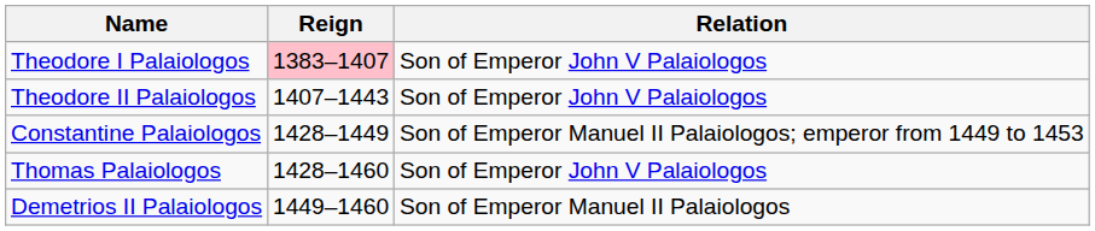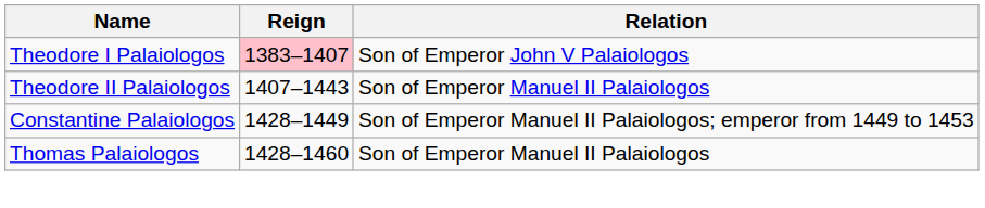 <table class="wikitable">
 <tr>
 <th>Name</th>
 <th>Reign</th>
 <th>Relation</th>
 </tr>
 <tr>
 <td><a href='#'>Theodore I Palaiologos</a></td>
 <td style="background: pink;">1383–1407</td>
 <td>Son of Emperor <a href='#'>John V Palaiologos</a></td>
 </tr>
 <tr>
 <td><a href='#'>Theodore II Palaiologos</a></td>
 <td>1407–1443</td>
-<td>Son of Emperor <a href='#'>John V Palaiologos</a></td>
+<td>Son of Emperor <a href='#'>Manuel II Palaiologos</a></td>
 </tr>
 <tr>
 <td><a href='#'>Constantine Palaiologos</a></td>
 <td>1428–1449</td>
 <td>Son of Emperor Manuel II Palaiologos; emperor from 1449 to 1453</td>
 </tr>
 <tr>
 <td><a href='#'>Thomas Palaiologos</a></td>
 <td>1428–1460</td>
-<td>Son of Emperor <a href='#'>John V Palaiologos</a></td>
-</tr>
-<tr>
-<td><a href='#'>Demetrios II Palaiologos</a></td>
-<td>1449–1460</td>
 <td>Son of Emperor Manuel II Palaiologos</td>
 </tr>
 </table>
